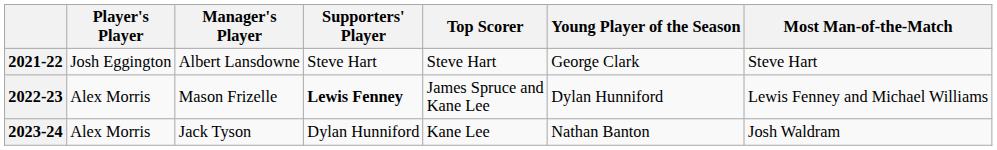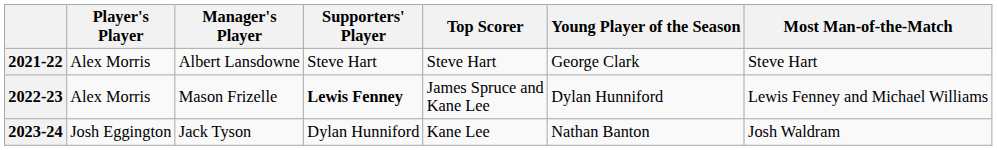 <table class="wikitable">
 <tr>
 <th></th>
 <th>Player's<br>Player</th>
 <th>Manager's<br>Player</th>
 <th>Supporters'<br>Player</th>
 <th>Top Scorer</th>
 <th>Young Player of the Season</th>
 <th>Most Man-of-the-Match</th>
 </tr>
 <tr>
 <th>2021-22</th>
-<td>Josh Eggington</td>
+<td>Alex Morris</td>
 <td>Albert Lansdowne</td>
 <td>Steve Hart</td>
 <td>Steve Hart</td>
 <td>George Clark</td>
 <td>Steve Hart</td>
 </tr>
 <tr>
 <th>2022-23</th>
 <td>Alex Morris</td>
 <td>Mason Frizelle</td>
 <td><strong>Lewis Fenney</strong></td>
 <td>James Spruce and<br>Kane Lee</td>
 <td>Dylan Hunniford</td>
 <td>Lewis Fenney and Michael Williams</td>
 </tr>
 <tr>
 <th>2023-24</th>
-<td>Alex Morris</td>
+<td>Josh Eggington</td>
 <td>Jack Tyson</td>
 <td>Dylan Hunniford</td>
 <td>Kane Lee</td>
 <td>Nathan Banton</td>
 <td>Josh Waldram</td>
 </tr>
 </table>
